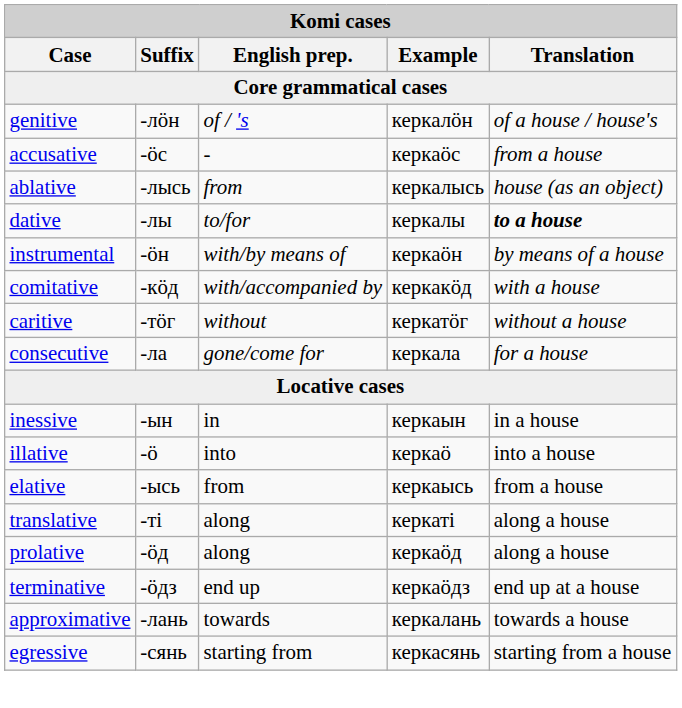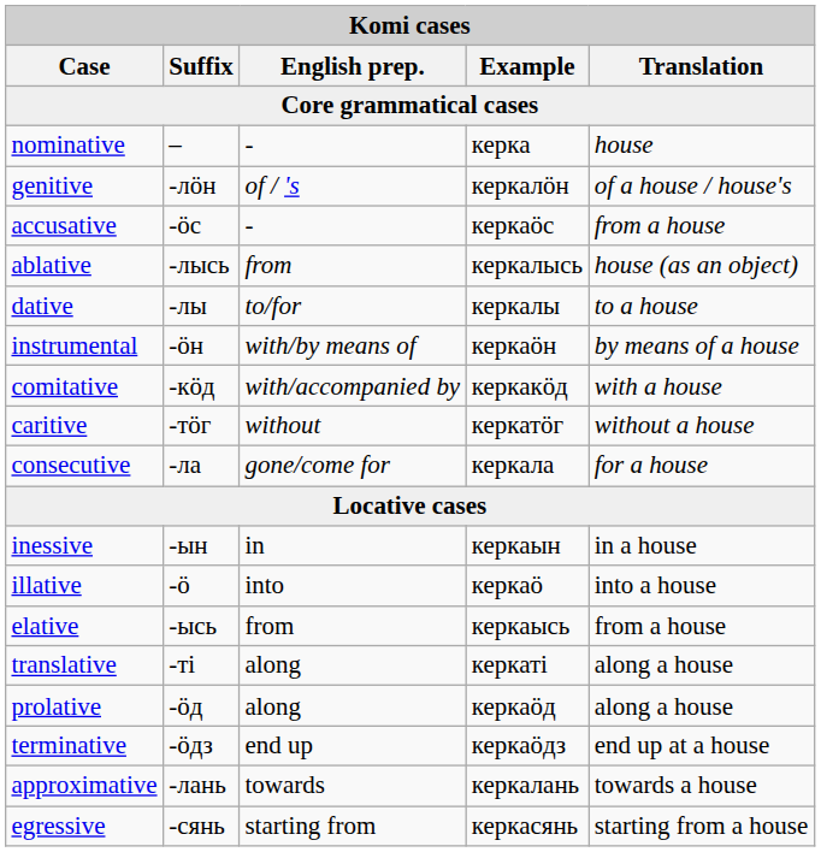 <table class="wikitable">
 <tr>
 <th colspan="5" style="background:#cfcfcf;">Komi cases</th>
 </tr>
 <tr style="background:#dfdfdf;" |>
 <th>Case</th>
 <th>Suffix</th>
 <th>English prep.</th>
 <th>Example</th>
 <th>Translation</th>
 </tr>
 <tr>
 <th colspan="5" style="background:#efefef">Core grammatical cases</th>
+</tr>
+<tr>
+<td><a href='#'>nominative</a></td>
+<td>–</td>
+<td><em>-</em></td>
+<td>керка</td>
+<td><em>house</em></td>
 </tr>
 <tr>
 <td><a href='#'>genitive</a></td>
 <td>-лӧн</td>
 <td><em>of / <a href='#'>'s</a></em></td>
 <td>керкалӧн</td>
 <td><em>of a house / house's</em></td>
 </tr>
 <tr>
 <td><a href='#'>accusative</a></td>
 <td>-ӧс</td>
 <td><em>-</em></td>
 <td>керкаӧс</td>
 <td><em>from a house</em></td>
 </tr>
 <tr>
 <td><a href='#'>ablative</a></td>
 <td>-лысь</td>
 <td><em>from</em></td>
 <td>керкалысь</td>
 <td><em>house (as an object)</em></td>
 </tr>
 <tr>
 <td><a href='#'>dative</a></td>
 <td>-лы</td>
 <td><em>to/for</em></td>
 <td>керкалы</td>
-<td><strong><em>to a house</em></strong></td>
+<td><em>to a house</em></td>
 </tr>
 <tr>
 <td><a href='#'>instrumental</a></td>
 <td>-ӧн</td>
 <td><em>with/by means of</em></td>
 <td>керкаӧн</td>
 <td><em>by means of a house</em></td>
 </tr>
 <tr>
 <td><a href='#'>comitative</a></td>
 <td>-кӧд</td>
 <td><em>with/accompanied by</em></td>
 <td>керкакӧд</td>
 <td><em>with a house</em></td>
 </tr>
 <tr>
 <td><a href='#'>caritive</a></td>
 <td>-тӧг</td>
 <td><em>without</em></td>
 <td>керкатӧг</td>
 <td><em>without a house</em></td>
 </tr>
 <tr>
 <td><a href='#'>consecutive</a></td>
 <td>-ла</td>
 <td><em>gone/come for</em></td>
 <td>керкала</td>
 <td><em>for a house</em></td>
 </tr>
 <tr>
 <th colspan="5" style="background:#efefef">Locative cases</th>
 </tr>
 <tr>
 <td><a href='#'>inessive</a></td>
 <td>-ын</td>
 <td>in</td>
 <td>керкаын</td>
 <td>in a house</td>
 </tr>
 <tr>
 <td><a href='#'>illative</a></td>
 <td>-ӧ</td>
 <td>into</td>
 <td>керкаӧ</td>
 <td>into a house</td>
 </tr>
 <tr>
 <td><a href='#'>elative</a></td>
 <td>-ысь</td>
 <td>from</td>
 <td>керкаысь</td>
 <td>from a house</td>
 </tr>
 <tr>
 <td><a href='#'>translative</a></td>
 <td>-ті</td>
 <td>along</td>
 <td>керкаті</td>
 <td>along a house</td>
 </tr>
 <tr>
 <td><a href='#'>prolative</a></td>
 <td>-ӧд</td>
 <td>along</td>
 <td>керкаӧд</td>
 <td>along a house</td>
 </tr>
 <tr>
 <td><a href='#'>terminative</a></td>
 <td>-ӧдз</td>
 <td>end up</td>
 <td>керкаӧдз</td>
 <td>end up at a house</td>
 </tr>
 <tr>
 <td><a href='#'>approximative</a></td>
 <td>-лань</td>
 <td>towards</td>
 <td>керкалань</td>
 <td>towards a house</td>
 </tr>
 <tr>
 <td><a href='#'>egressive</a></td>
 <td>-сянь</td>
 <td>starting from</td>
 <td>керкасянь</td>
 <td>starting from a house</td>
 </tr>
 </table>
